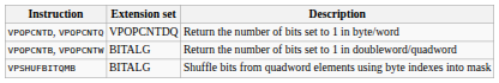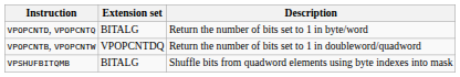 <table class="wikitable">
 <tr>
 <th scope="col">Instruction</th>
 <th scope="col">Extension set</th>
 <th scope="col">Description</th>
 </tr>
 <tr>
 <td><code>VPOPCNTD</code>, <code>VPOPCNTQ</code></td>
-<td>VPOPCNTDQ</td>
+<td>BITALG</td>
 <td>Return the number of bits set to 1 in byte/word</td>
 </tr>
 <tr>
 <td><code>VPOPCNTB</code>, <code>VPOPCNTW</code></td>
-<td>BITALG</td>
+<td>VPOPCNTDQ</td>
 <td>Return the number of bits set to 1 in doubleword/quadword</td>
 </tr>
 <tr>
 <td><code>VPSHUFBITQMB</code></td>
 <td>BITALG</td>
 <td>Shuffle bits from quadword elements using byte indexes into mask</td>
 </tr>
 </table>
